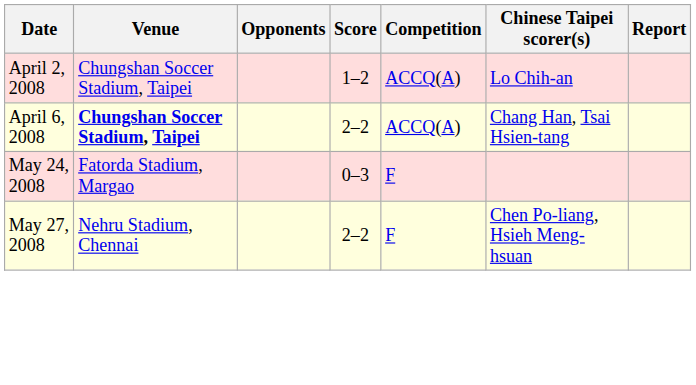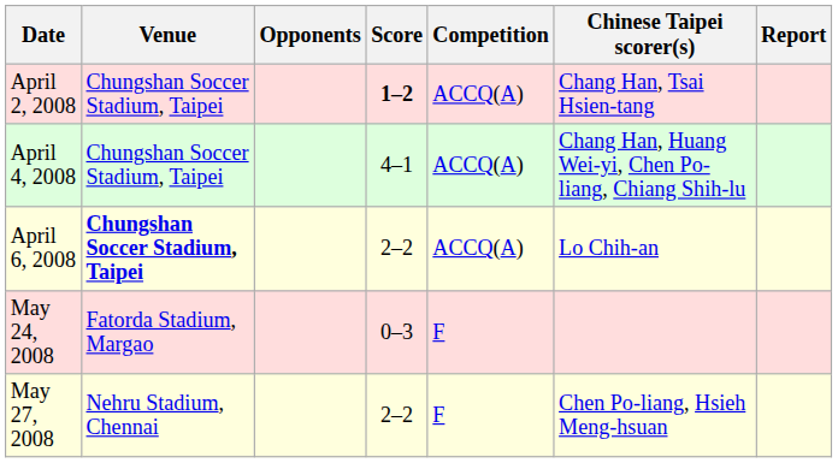 <table class="wikitable">
 <tr>
 <th>Date</th>
 <th>Venue</th>
 <th>Opponents</th>
 <th>Score</th>
 <th>Competition</th>
 <th>Chinese Taipei scorer(s)</th>
 <th>Report</th>
 </tr>
 <tr style="background: #ffdddd;">
 <td>April 2, 2008</td>
 <td><a href='#'>Chungshan Soccer Stadium</a>, <a href='#'>Taipei</a></td>
 <td></td>
-<td style="text-align: center;">1–2</td>
+<td style="text-align: center;"><strong>1–2</strong></td>
 <td><a href='#'>ACCQ</a>(<a href='#'>A</a>)</td>
-<td><a href='#'>Lo Chih-an</a></td>
+<td><a href='#'>Chang Han</a>, <a href='#'>Tsai Hsien-tang</a></td>
+<td></td>
+</tr>
+<tr style="background: #ddffdd;">
+<td>April 4, 2008</td>
+<td><a href='#'>Chungshan Soccer Stadium</a>, <a href='#'>Taipei</a></td>
+<td></td>
+<td style="text-align: center;">4–1</td>
+<td><a href='#'>ACCQ</a>(<a href='#'>A</a>)</td>
+<td><a href='#'>Chang Han</a>, <a href='#'>Huang Wei-yi</a>, <a href='#'>Chen Po-liang</a>, <a href='#'>Chiang Shih-lu</a></td>
 <td></td>
 </tr>
 <tr style="background: #ffffdd;">
 <td>April 6, 2008</td>
 <td><strong><a href='#'>Chungshan Soccer Stadium</a>, <a href='#'>Taipei</a></strong></td>
 <td></td>
 <td style="text-align: center;">2–2</td>
 <td><a href='#'>ACCQ</a>(<a href='#'>A</a>)</td>
-<td><a href='#'>Chang Han</a>, <a href='#'>Tsai Hsien-tang</a></td>
+<td><a href='#'>Lo Chih-an</a></td>
 <td></td>
 </tr>
 <tr style="background: #ffdddd;">
 <td>May 24, 2008</td>
 <td><a href='#'>Fatorda Stadium</a>, <a href='#'>Margao</a></td>
 <td></td>
 <td style="text-align: center;">0–3</td>
 <td><a href='#'>F</a></td>
 <td></td>
 <td></td>
 </tr>
 <tr style="background: #ffffdd;">
 <td>May 27, 2008</td>
 <td><a href='#'>Nehru Stadium</a>, <a href='#'>Chennai</a></td>
 <td></td>
 <td style="text-align: center;">2–2</td>
 <td><a href='#'>F</a></td>
 <td><a href='#'>Chen Po-liang</a>, <a href='#'>Hsieh Meng-hsuan</a></td>
 <td></td>
 </tr>
 </table>
